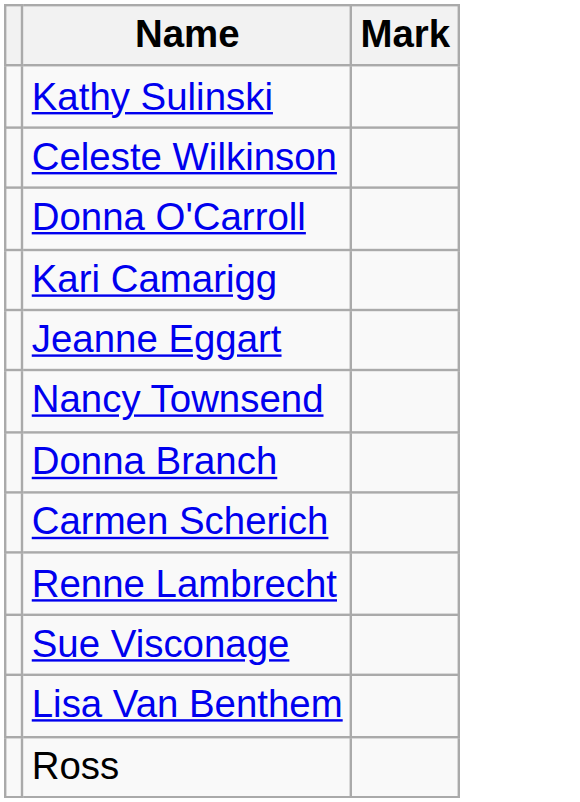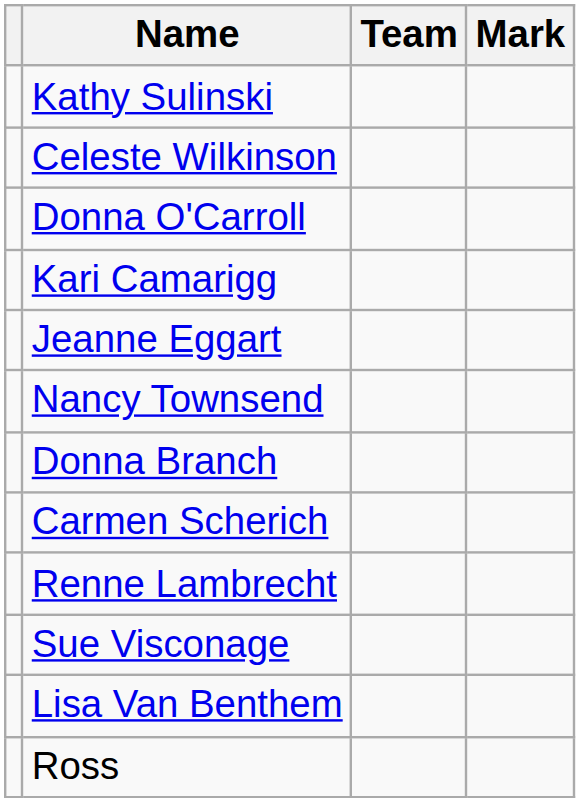 <table class=wikitable>
 <tr>
 <th></th>
 <th>Name</th>
+<th>Team</th>
 <th>Mark</th>
 </tr>
 <tr>
 <td></td>
 <td><a href='#'>Kathy Sulinski</a></td>
 <td></td>
+<td></td>
 </tr>
 <tr>
 <td></td>
 <td><a href='#'>Celeste Wilkinson</a></td>
+<td></td>
 <td></td>
 </tr>
 <tr>
 <td></td>
 <td><a href='#'>Donna O'Carroll</a></td>
 <td></td>
+<td></td>
 </tr>
 <tr>
 <td></td>
 <td><a href='#'>Kari Camarigg</a></td>
+<td></td>
 <td></td>
 </tr>
 <tr>
 <td></td>
 <td><a href='#'>Jeanne Eggart</a></td>
 <td></td>
+<td></td>
 </tr>
 <tr>
 <td></td>
 <td><a href='#'>Nancy Townsend</a></td>
+<td></td>
 <td></td>
 </tr>
 <tr>
 <td></td>
 <td><a href='#'>Donna Branch</a></td>
 <td></td>
+<td></td>
 </tr>
 <tr>
 <td></td>
 <td><a href='#'>Carmen Scherich</a></td>
+<td></td>
 <td></td>
 </tr>
 <tr>
 <td></td>
 <td><a href='#'>Renne Lambrecht</a></td>
 <td></td>
+<td></td>
 </tr>
 <tr>
 <td></td>
 <td><a href='#'>Sue Visconage</a></td>
+<td></td>
 <td></td>
 </tr>
 <tr>
 <td></td>
 <td><a href='#'>Lisa Van Benthem</a></td>
 <td></td>
+<td></td>
 </tr>
 <tr>
 <td></td>
 <td>Ross</td>
 <td></td>
+<td></td>
 </tr>
 </table>
